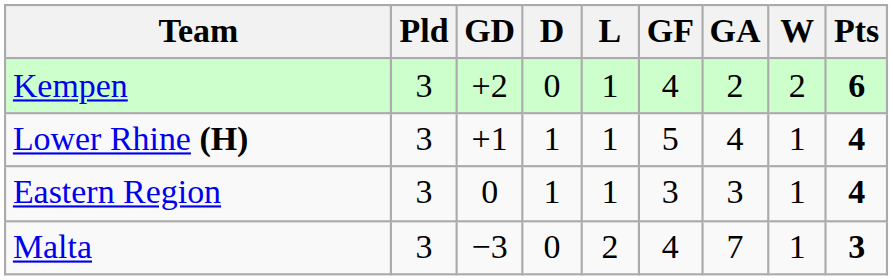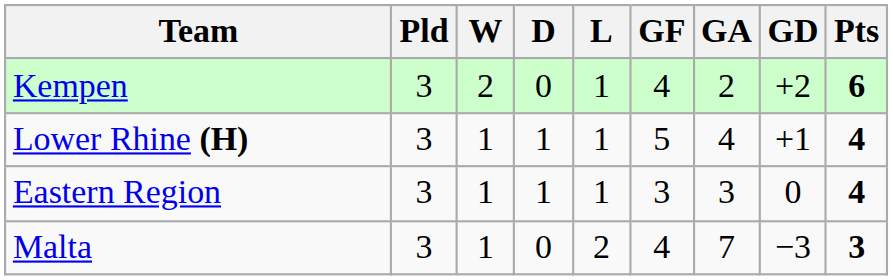 <table class="wikitable" style="text-align:center;">
 <tr>
 <th width=175>Team</th>
 <th width=20 abbr="Played">Pld</th>
-<th width=20 abbr="Goal difference">GD</th>
+<th width=20 abbr="Won">W</th>
 <th width=20 abbr="Drawn">D</th>
 <th width=20 abbr="Lost">L</th>
 <th width=20 abbr="Goals for">GF</th>
 <th width=20 abbr="Goals against">GA</th>
-<th width=20 abbr="Won">W</th>
+<th width=20 abbr="Goal difference">GD</th>
 <th width=20 abbr="Points">Pts</th>
 </tr>
 <tr bgcolor=#ccffcc>
 <td align=left> <a href='#'>Kempen</a></td>
 <td>3</td>
-<td>+2</td>
+<td>2</td>
 <td>0</td>
 <td>1</td>
 <td>4</td>
 <td>2</td>
-<td>2</td>
+<td>+2</td>
 <td><strong>6</strong></td>
 </tr>
 <tr>
 <td align=left> <a href='#'>Lower Rhine</a> <strong>(H)</strong></td>
 <td>3</td>
-<td>+1</td>
+<td>1</td>
 <td>1</td>
 <td>1</td>
 <td>5</td>
 <td>4</td>
-<td>1</td>
+<td>+1</td>
 <td><strong>4</strong></td>
 </tr>
 <tr>
 <td align=left> <a href='#'>Eastern Region</a></td>
 <td>3</td>
-<td>0</td>
+<td>1</td>
 <td>1</td>
 <td>1</td>
 <td>3</td>
 <td>3</td>
-<td>1</td>
+<td>0</td>
 <td><strong>4</strong></td>
 </tr>
 <tr>
 <td align=left> <a href='#'>Malta</a></td>
 <td>3</td>
-<td>−3</td>
+<td>1</td>
 <td>0</td>
 <td>2</td>
 <td>4</td>
 <td>7</td>
-<td>1</td>
+<td>−3</td>
 <td><strong>3</strong></td>
 </tr>
 </table>
